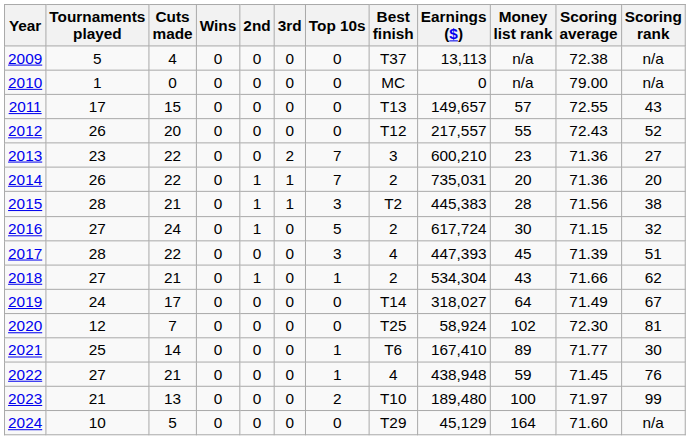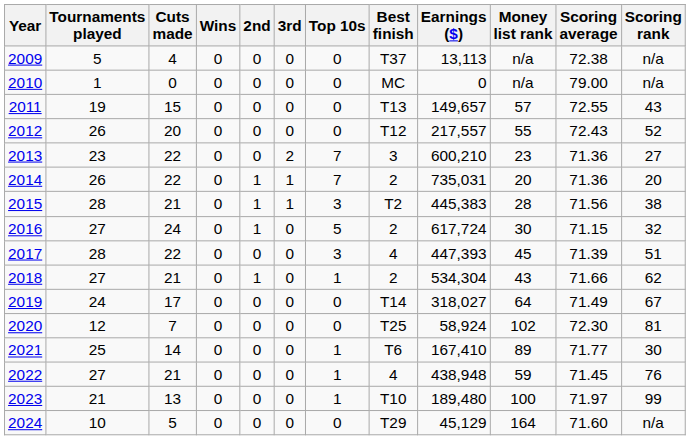 <table class="wikitable" style="text-align:center; font-size: 95%;">
 <tr>
 <th>Year</th>
 <th>Tournaments <br>played</th>
 <th>Cuts <br>made</th>
 <th>Wins</th>
 <th>2nd</th>
 <th>3rd</th>
 <th>Top 10s</th>
 <th>Best <br>finish</th>
 <th>Earnings<br>(<a href='#'>$</a>)</th>
 <th>Money <br>list rank</th>
 <th>Scoring <br>average</th>
 <th>Scoring<br>rank</th>
 </tr>
 <tr>
 <td><a href='#'>2009</a></td>
 <td>5</td>
 <td>4</td>
 <td>0</td>
 <td>0</td>
 <td>0</td>
 <td>0</td>
 <td>T37</td>
 <td align=right>13,113</td>
 <td>n/a</td>
 <td>72.38</td>
 <td>n/a</td>
 </tr>
 <tr>
 <td><a href='#'>2010</a></td>
 <td>1</td>
 <td>0</td>
 <td>0</td>
 <td>0</td>
 <td>0</td>
 <td>0</td>
 <td>MC</td>
 <td align=right>0</td>
 <td>n/a</td>
 <td>79.00</td>
 <td>n/a</td>
 </tr>
 <tr>
 <td><a href='#'>2011</a></td>
-<td>17</td>
+<td>19</td>
 <td>15</td>
 <td>0</td>
 <td>0</td>
 <td>0</td>
 <td>0</td>
 <td>T13</td>
 <td align=right>149,657</td>
 <td>57</td>
 <td>72.55</td>
 <td>43</td>
 </tr>
 <tr>
 <td><a href='#'>2012</a></td>
 <td>26</td>
 <td>20</td>
 <td>0</td>
 <td>0</td>
 <td>0</td>
 <td>0</td>
 <td>T12</td>
 <td align=right>217,557</td>
 <td>55</td>
 <td>72.43</td>
 <td>52</td>
 </tr>
 <tr>
 <td><a href='#'>2013</a></td>
 <td>23</td>
 <td>22</td>
 <td>0</td>
 <td>0</td>
 <td>2</td>
 <td>7</td>
 <td>3</td>
 <td align=right>600,210</td>
 <td>23</td>
 <td>71.36</td>
 <td>27</td>
 </tr>
 <tr>
 <td><a href='#'>2014</a></td>
 <td>26</td>
 <td>22</td>
 <td>0</td>
 <td>1</td>
 <td>1</td>
 <td>7</td>
 <td>2</td>
 <td align=right>735,031</td>
 <td>20</td>
 <td>71.36</td>
 <td>20</td>
 </tr>
 <tr>
 <td><a href='#'>2015</a></td>
 <td>28</td>
 <td>21</td>
 <td>0</td>
 <td>1</td>
 <td>1</td>
 <td>3</td>
 <td>T2</td>
 <td align=right>445,383</td>
 <td>28</td>
 <td>71.56</td>
 <td>38</td>
 </tr>
 <tr>
 <td><a href='#'>2016</a></td>
 <td>27</td>
 <td>24</td>
 <td>0</td>
 <td>1</td>
 <td>0</td>
 <td>5</td>
 <td>2</td>
 <td align=right>617,724</td>
 <td>30</td>
 <td>71.15</td>
 <td>32</td>
 </tr>
 <tr>
 <td><a href='#'>2017</a></td>
 <td>28</td>
 <td>22</td>
 <td>0</td>
 <td>0</td>
 <td>0</td>
 <td>3</td>
 <td>4</td>
 <td align=right>447,393</td>
 <td>45</td>
 <td>71.39</td>
 <td>51</td>
 </tr>
 <tr>
 <td><a href='#'>2018</a></td>
 <td>27</td>
 <td>21</td>
 <td>0</td>
 <td>1</td>
 <td>0</td>
 <td>1</td>
 <td>2</td>
 <td align=right>534,304</td>
 <td>43</td>
 <td>71.66</td>
 <td>62</td>
 </tr>
 <tr>
 <td><a href='#'>2019</a></td>
 <td>24</td>
 <td>17</td>
 <td>0</td>
 <td>0</td>
 <td>0</td>
 <td>0</td>
 <td>T14</td>
 <td align=right>318,027</td>
 <td>64</td>
 <td>71.49</td>
 <td>67</td>
 </tr>
 <tr>
 <td><a href='#'>2020</a></td>
 <td>12</td>
 <td>7</td>
 <td>0</td>
 <td>0</td>
 <td>0</td>
 <td>0</td>
 <td>T25</td>
 <td align=right>58,924</td>
 <td>102</td>
 <td>72.30</td>
 <td>81</td>
 </tr>
 <tr>
 <td><a href='#'>2021</a></td>
 <td>25</td>
 <td>14</td>
 <td>0</td>
 <td>0</td>
 <td>0</td>
 <td>1</td>
 <td>T6</td>
 <td align=right>167,410</td>
 <td>89</td>
 <td>71.77</td>
 <td>30</td>
 </tr>
 <tr>
 <td><a href='#'>2022</a></td>
 <td>27</td>
 <td>21</td>
 <td>0</td>
 <td>0</td>
 <td>0</td>
 <td>1</td>
 <td>4</td>
 <td align=right>438,948</td>
 <td>59</td>
 <td>71.45</td>
 <td>76</td>
 </tr>
 <tr>
 <td><a href='#'>2023</a></td>
 <td>21</td>
 <td>13</td>
 <td>0</td>
 <td>0</td>
 <td>0</td>
-<td>2</td>
+<td>1</td>
 <td>T10</td>
 <td align=right>189,480</td>
 <td>100</td>
 <td>71.97</td>
 <td>99</td>
 </tr>
 <tr>
 <td><a href='#'>2024</a></td>
 <td>10</td>
 <td>5</td>
 <td>0</td>
 <td>0</td>
 <td>0</td>
 <td>0</td>
 <td>T29</td>
 <td align=right>45,129</td>
 <td>164</td>
 <td>71.60</td>
 <td>n/a</td>
 </tr>
 </table>
